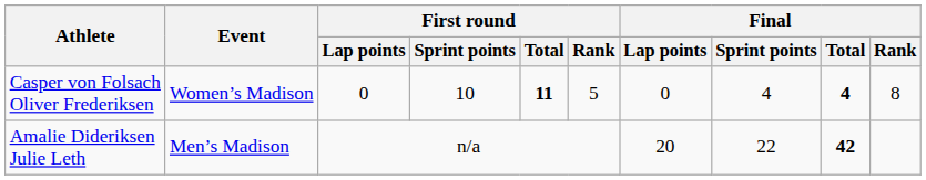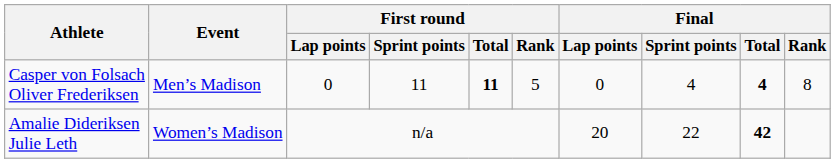 <table class=wikitable style="font-size:90%">
 <tr>
 <th rowspan="2">Athlete</th>
 <th rowspan="2">Event</th>
 <th colspan="4">First round</th>
 <th colspan="4">Final</th>
 </tr>
 <tr style="font-size:95%">
 <th>Lap points</th>
 <th>Sprint points</th>
 <th>Total</th>
 <th>Rank</th>
 <th>Lap points</th>
 <th>Sprint points</th>
 <th>Total</th>
 <th>Rank</th>
 </tr>
 <tr align=center>
 <td align=left><a href='#'>Casper von Folsach</a><br><a href='#'>Oliver Frederiksen</a></td>
-<td align=left><a href='#'>Women’s Madison</a></td>
+<td align=left><a href='#'>Men’s Madison</a></td>
 <td>0</td>
-<td>10</td>
+<td>11</td>
 <td><strong>11</strong></td>
 <td>5</td>
 <td>0</td>
 <td>4</td>
 <td><strong>4</strong></td>
 <td>8</td>
 </tr>
 <tr align=center>
 <td align=left><a href='#'>Amalie Dideriksen</a><br><a href='#'>Julie Leth</a></td>
-<td align=left><a href='#'>Men’s Madison</a></td>
+<td align=left><a href='#'>Women’s Madison</a></td>
 <td colspan=4>n/a</td>
 <td>20</td>
 <td>22</td>
 <td><strong>42</strong></td>
 <td></td>
 </tr>
 </table>
